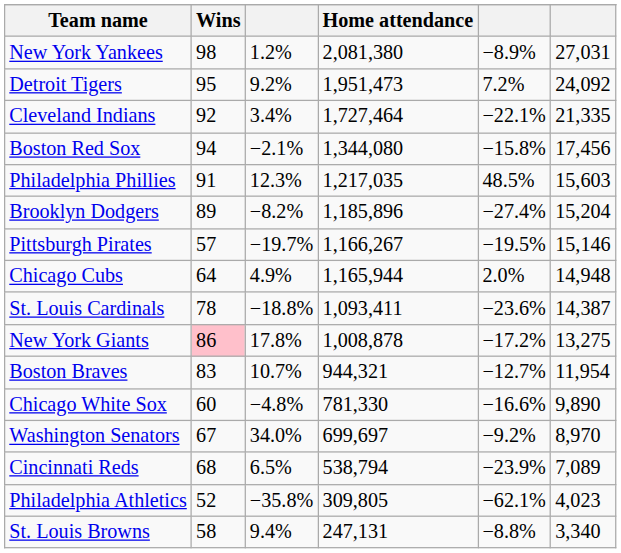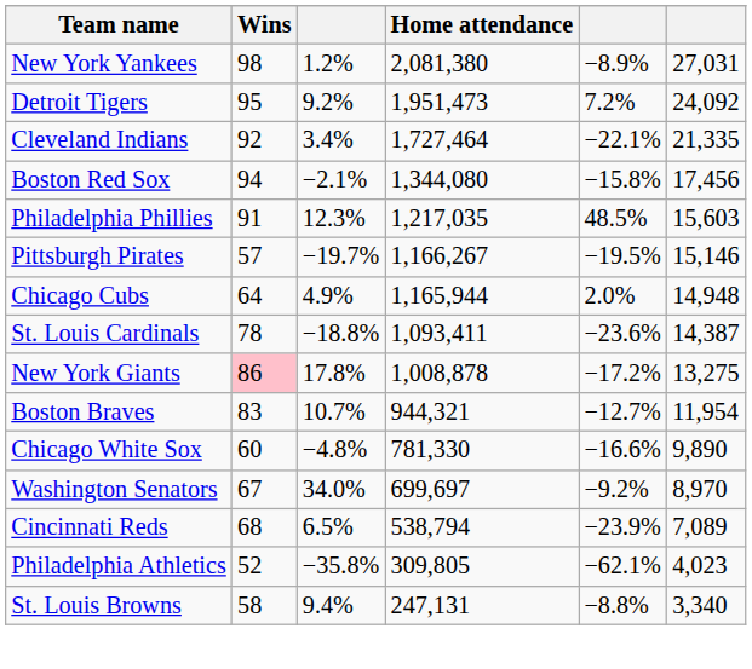 <table class="wikitable sortable">
 <tr style="text-align:center; font-size:larger;">
 </tr>
 <tr>
 <th>Team name</th>
 <th>Wins</th>
 <th></th>
 <th>Home attendance</th>
 <th></th>
 <th></th>
 </tr>
 <tr>
 <td><a href='#'>New York Yankees</a></td>
 <td>98</td>
 <td>1.2%</td>
 <td>2,081,380</td>
 <td>−8.9%</td>
 <td>27,031</td>
 </tr>
 <tr>
 <td><a href='#'>Detroit Tigers</a></td>
 <td>95</td>
 <td>9.2%</td>
 <td>1,951,473</td>
 <td>7.2%</td>
 <td>24,092</td>
 </tr>
 <tr>
 <td><a href='#'>Cleveland Indians</a></td>
 <td>92</td>
 <td>3.4%</td>
 <td>1,727,464</td>
 <td>−22.1%</td>
 <td>21,335</td>
 </tr>
 <tr>
 <td><a href='#'>Boston Red Sox</a></td>
 <td>94</td>
 <td>−2.1%</td>
 <td>1,344,080</td>
 <td>−15.8%</td>
 <td>17,456</td>
 </tr>
 <tr>
 <td><a href='#'>Philadelphia Phillies</a></td>
 <td>91</td>
 <td>12.3%</td>
 <td>1,217,035</td>
 <td>48.5%</td>
 <td>15,603</td>
-</tr>
-<tr>
-<td><a href='#'>Brooklyn Dodgers</a></td>
-<td>89</td>
-<td>−8.2%</td>
-<td>1,185,896</td>
-<td>−27.4%</td>
-<td>15,204</td>
 </tr>
 <tr>
 <td><a href='#'>Pittsburgh Pirates</a></td>
 <td>57</td>
 <td>−19.7%</td>
 <td>1,166,267</td>
 <td>−19.5%</td>
 <td>15,146</td>
 </tr>
 <tr>
 <td><a href='#'>Chicago Cubs</a></td>
 <td>64</td>
 <td>4.9%</td>
 <td>1,165,944</td>
 <td>2.0%</td>
 <td>14,948</td>
 </tr>
 <tr>
 <td><a href='#'>St. Louis Cardinals</a></td>
 <td>78</td>
 <td>−18.8%</td>
 <td>1,093,411</td>
 <td>−23.6%</td>
 <td>14,387</td>
 </tr>
 <tr>
 <td><a href='#'>New York Giants</a></td>
 <td style="background: pink;">86</td>
 <td>17.8%</td>
 <td>1,008,878</td>
 <td>−17.2%</td>
 <td>13,275</td>
 </tr>
 <tr>
 <td><a href='#'>Boston Braves</a></td>
 <td>83</td>
 <td>10.7%</td>
 <td>944,321</td>
 <td>−12.7%</td>
 <td>11,954</td>
 </tr>
 <tr>
 <td><a href='#'>Chicago White Sox</a></td>
 <td>60</td>
 <td>−4.8%</td>
 <td>781,330</td>
 <td>−16.6%</td>
 <td>9,890</td>
 </tr>
 <tr>
 <td><a href='#'>Washington Senators</a></td>
 <td>67</td>
 <td>34.0%</td>
 <td>699,697</td>
 <td>−9.2%</td>
 <td>8,970</td>
 </tr>
 <tr>
 <td><a href='#'>Cincinnati Reds</a></td>
 <td>68</td>
 <td>6.5%</td>
 <td>538,794</td>
 <td>−23.9%</td>
 <td>7,089</td>
 </tr>
 <tr>
 <td><a href='#'>Philadelphia Athletics</a></td>
 <td>52</td>
 <td>−35.8%</td>
 <td>309,805</td>
 <td>−62.1%</td>
 <td>4,023</td>
 </tr>
 <tr>
 <td><a href='#'>St. Louis Browns</a></td>
 <td>58</td>
 <td>9.4%</td>
 <td>247,131</td>
 <td>−8.8%</td>
 <td>3,340</td>
 </tr>
 </table>
